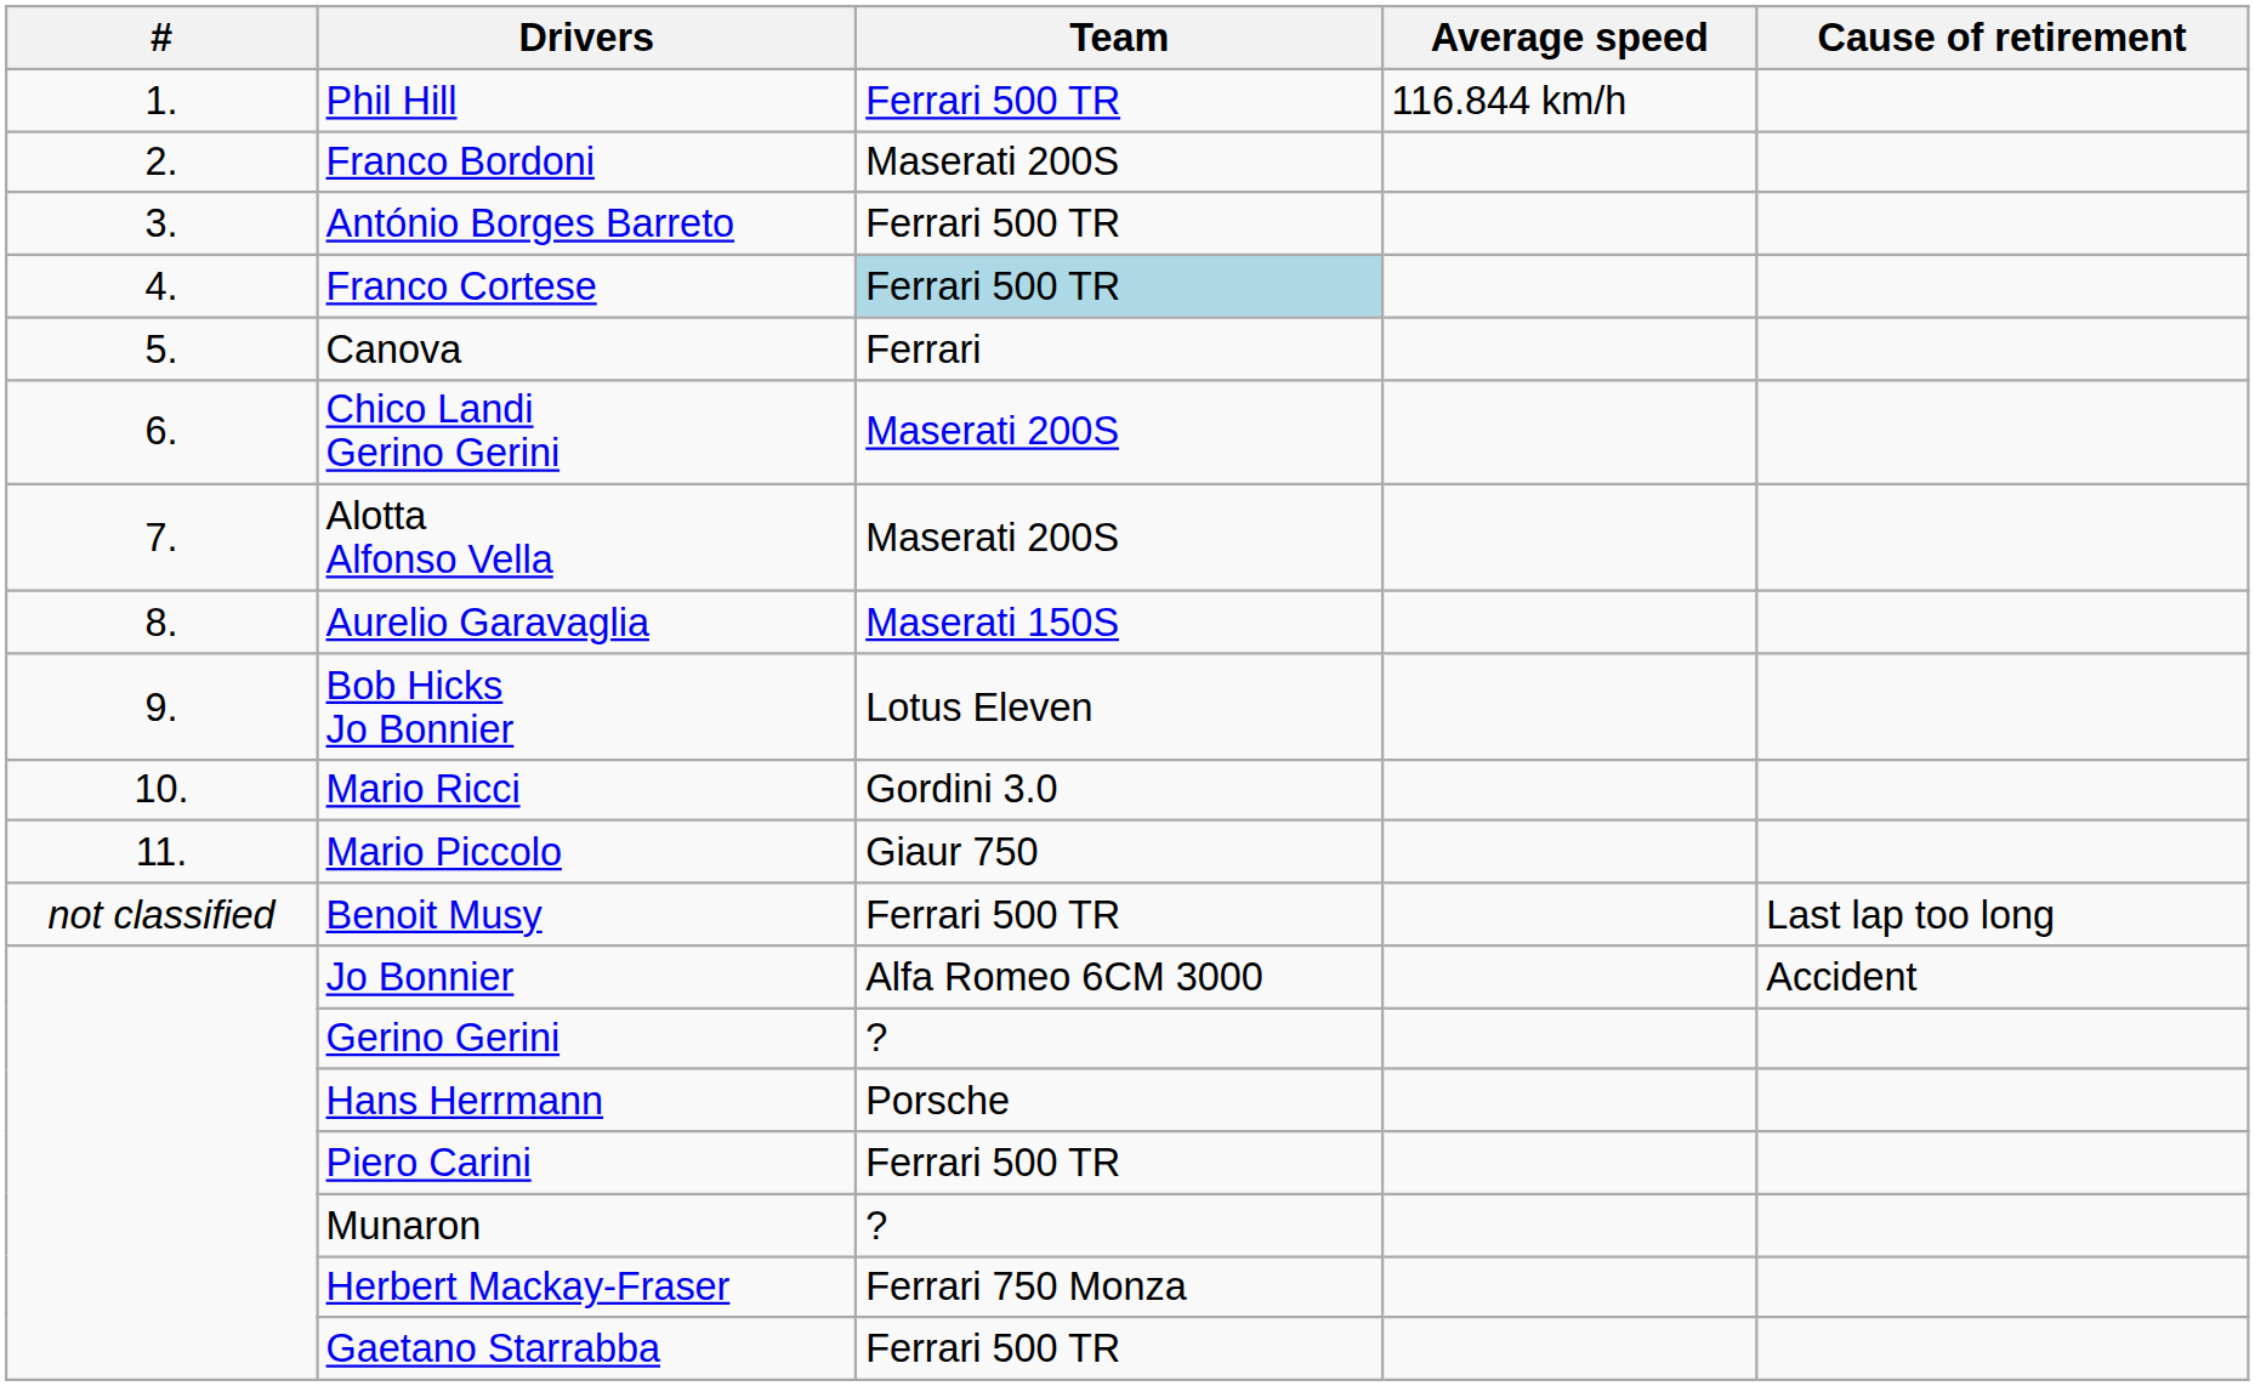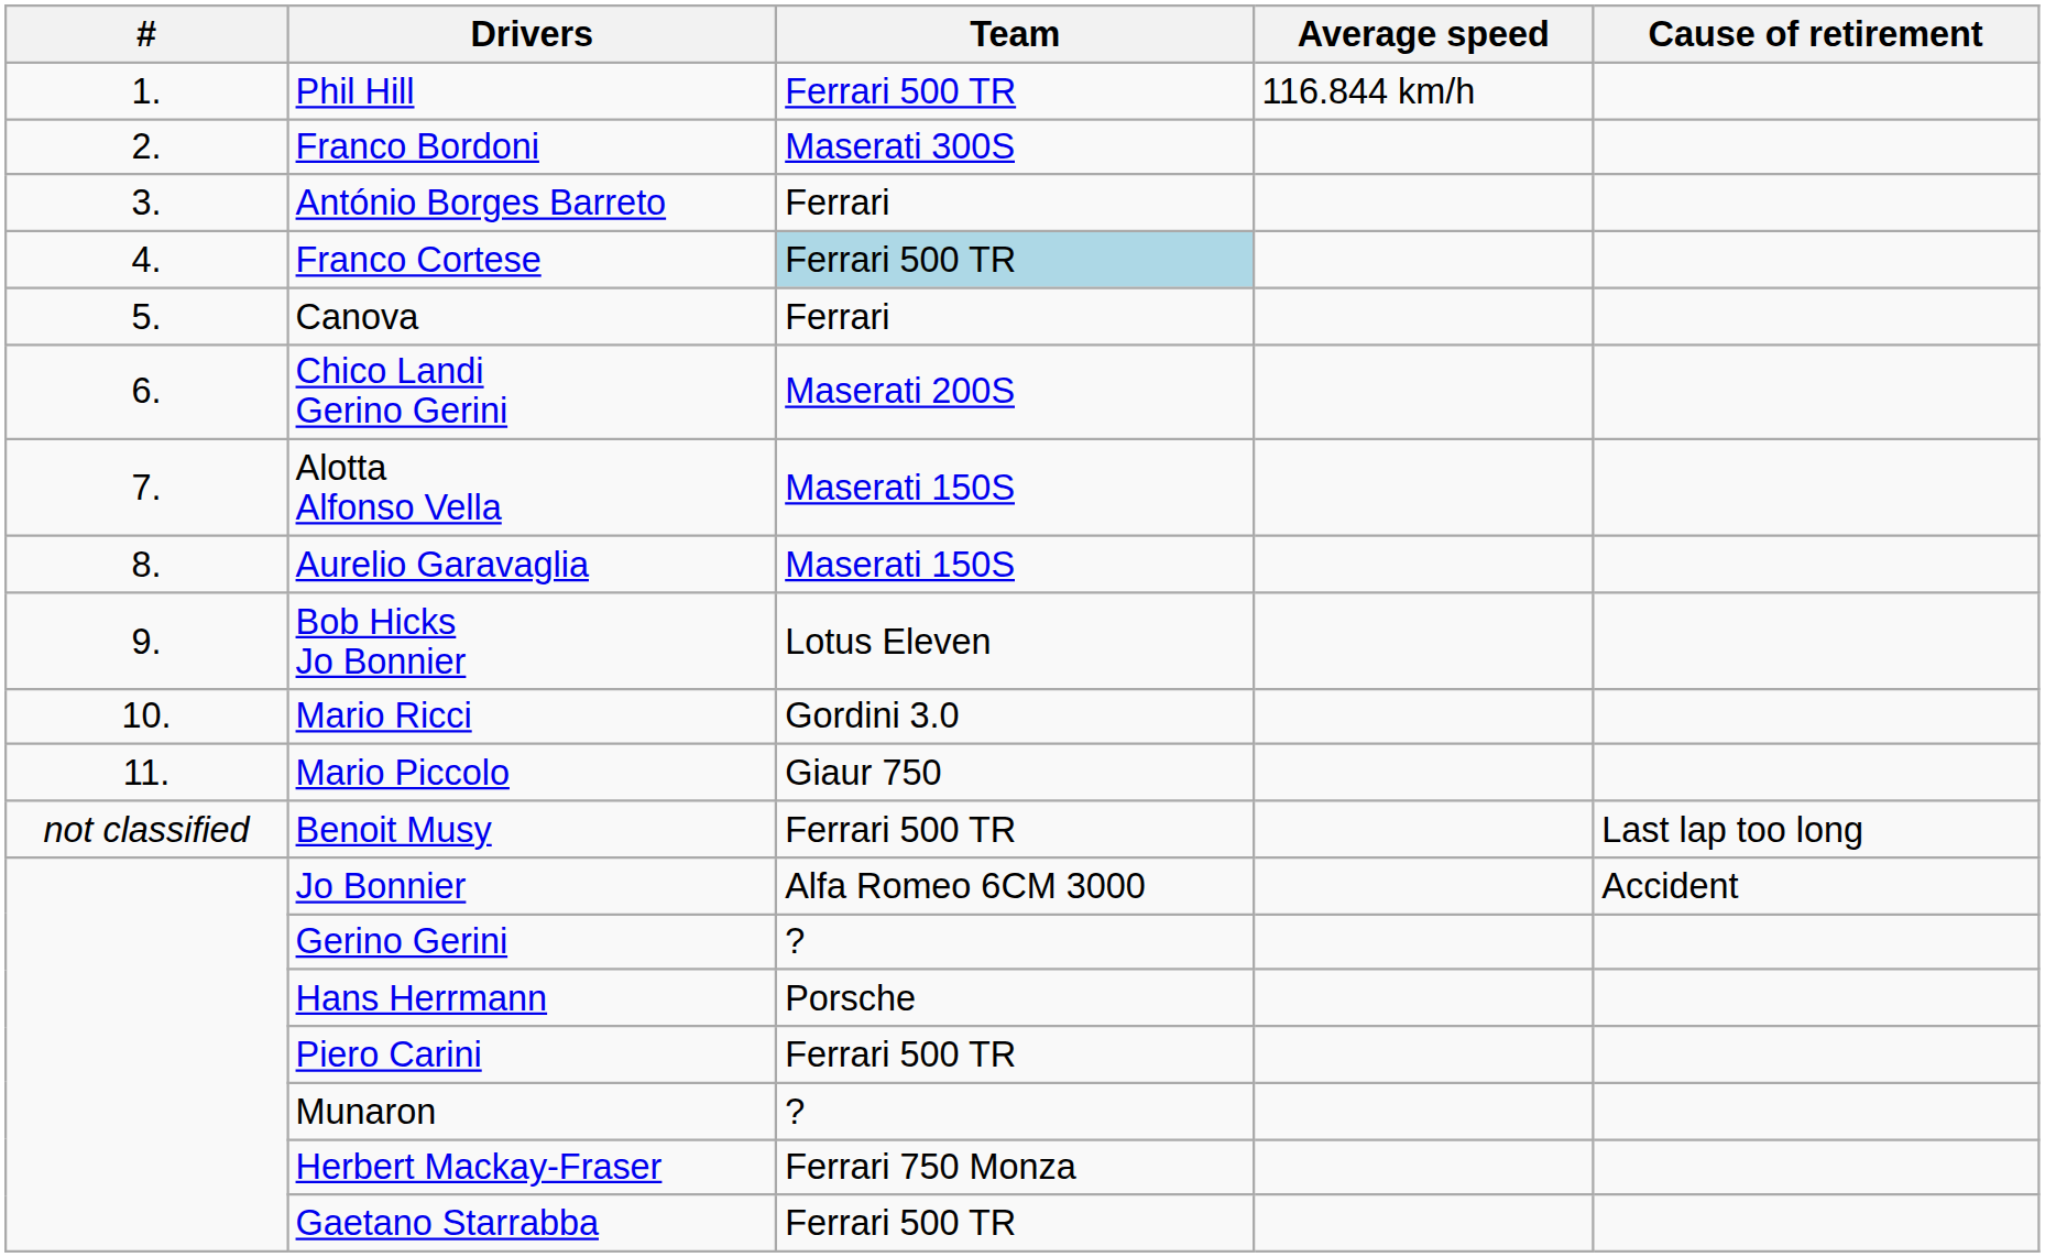 <table class="wikitable" width=65% style="font-size:90%; text-align:left;">
 <tr>
 <th>#</th>
 <th>Drivers</th>
 <th>Team</th>
 <th>Average speed</th>
 <th>Cause of retirement</th>
 </tr>
 <tr>
 <td align=center>1.</td>
 <td> <a href='#'>Phil Hill</a></td>
 <td><a href='#'>Ferrari 500 TR</a></td>
 <td>116.844 km/h</td>
 <td></td>
 </tr>
 <tr>
 <td align=center>2.</td>
 <td> <a href='#'>Franco Bordoni</a></td>
-<td>Maserati 200S</td>
+<td><a href='#'>Maserati 300S</a></td>
 <td></td>
 <td></td>
 </tr>
 <tr>
 <td align=center>3.</td>
 <td> <a href='#'>António Borges Barreto</a></td>
-<td>Ferrari 500 TR</td>
+<td>Ferrari</td>
 <td></td>
 <td></td>
 </tr>
 <tr>
 <td align=center>4.</td>
 <td> <a href='#'>Franco Cortese</a></td>
 <td style="background: lightblue;">Ferrari 500 TR</td>
 <td></td>
 <td></td>
 </tr>
 <tr>
 <td align=center>5.</td>
 <td> Canova</td>
 <td>Ferrari</td>
 <td></td>
 <td></td>
 </tr>
 <tr>
 <td align=center>6.</td>
 <td> <a href='#'>Chico Landi</a><br> <a href='#'>Gerino Gerini</a></td>
 <td><a href='#'>Maserati 200S</a></td>
 <td></td>
 <td></td>
 </tr>
 <tr>
 <td align=center>7.</td>
 <td> Alotta<br> <a href='#'>Alfonso Vella</a></td>
-<td>Maserati 200S</td>
+<td><a href='#'>Maserati 150S</a></td>
 <td></td>
 <td></td>
 </tr>
 <tr>
 <td align=center>8.</td>
 <td> <a href='#'>Aurelio Garavaglia</a></td>
 <td><a href='#'>Maserati 150S</a></td>
 <td></td>
 <td></td>
 </tr>
 <tr>
 <td align=center>9.</td>
 <td> <a href='#'>Bob Hicks</a><br> <a href='#'>Jo Bonnier</a></td>
 <td>Lotus Eleven</td>
 <td></td>
 <td></td>
 </tr>
 <tr>
 <td align=center>10.</td>
 <td> <a href='#'>Mario Ricci</a></td>
 <td>Gordini 3.0</td>
 <td></td>
 <td></td>
 </tr>
 <tr>
 <td align=center>11.</td>
 <td> <a href='#'>Mario Piccolo</a></td>
 <td>Giaur 750</td>
 <td></td>
 <td></td>
 </tr>
 <tr>
 <td align=center rowspan=1><em>not classified</em></td>
 <td> <a href='#'>Benoit Musy</a></td>
 <td>Ferrari 500 TR</td>
 <td></td>
 <td>Last lap too long</td>
 </tr>
 <tr>
 <td align=center rowspan=7></td>
 <td> <a href='#'>Jo Bonnier</a></td>
 <td>Alfa Romeo 6CM 3000</td>
 <td></td>
 <td>Accident</td>
 </tr>
 <tr>
 <td> <a href='#'>Gerino Gerini</a></td>
 <td>?</td>
 <td></td>
 <td></td>
 </tr>
 <tr>
 <td> <a href='#'>Hans Herrmann</a></td>
 <td>Porsche</td>
 <td></td>
 <td></td>
 </tr>
 <tr>
 <td> <a href='#'>Piero Carini</a></td>
 <td>Ferrari 500 TR</td>
 <td></td>
 <td></td>
 </tr>
 <tr>
 <td> Munaron</td>
 <td>?</td>
 <td></td>
 <td></td>
 </tr>
 <tr>
 <td> <a href='#'>Herbert Mackay-Fraser</a></td>
 <td>Ferrari 750 Monza</td>
 <td></td>
 <td></td>
 </tr>
 <tr>
 <td> <a href='#'>Gaetano Starrabba</a></td>
 <td>Ferrari 500 TR</td>
 <td></td>
 <td></td>
 </tr>
 </table>
